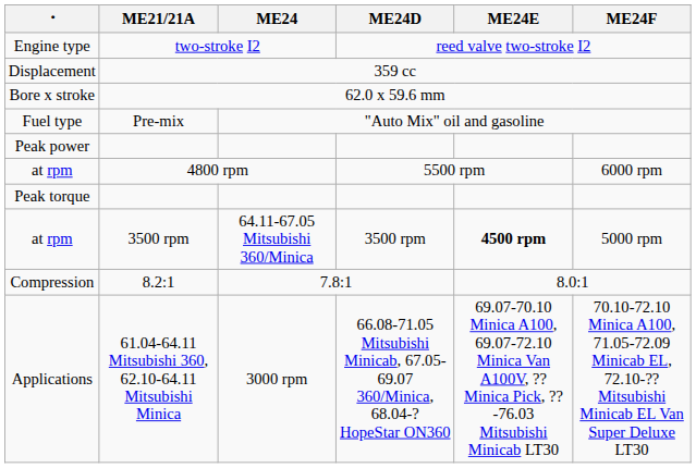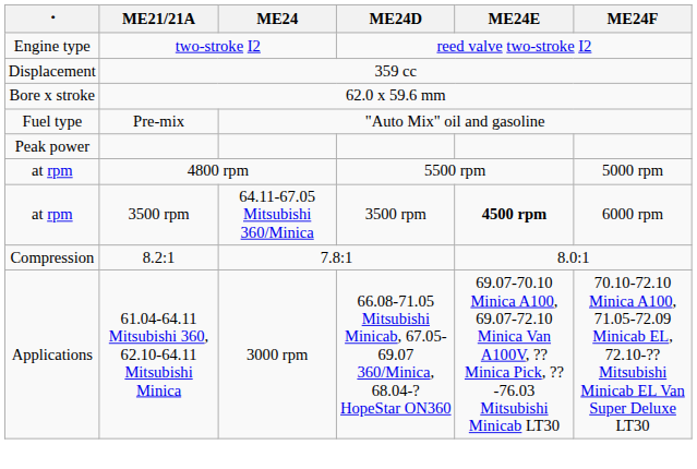 <table class="wikitable" style="text-align:center; padding:7px;">
 <tr>
 <th rowspan="1" style="width:5em"><strong>・</strong></th>
 <th rowspan="1" style="width:7em"><strong>ME21/21A</strong></th>
 <th rowspan="1" style="width:7em"><strong>ME24</strong></th>
 <th rowspan="1" style="width:7em"><strong>ME24D</strong></th>
 <th rowspan="1" style="width:7em"><strong>ME24E</strong></th>
 <th rowspan="1" style="width:7em"><strong>ME24F</strong></th>
 </tr>
 <tr>
 <td>Engine type</td>
 <td colspan="2"><a href='#'>two-stroke</a> <a href='#'>I2</a></td>
 <td colspan="3"><a href='#'>reed valve</a> <a href='#'>two-stroke</a> <a href='#'>I2</a></td>
 </tr>
 <tr>
 <td>Displacement</td>
 <td colspan="5">359 cc</td>
 </tr>
 <tr>
 <td>Bore x stroke</td>
 <td colspan="5">62.0 x 59.6 mm</td>
 </tr>
 <tr>
 <td>Fuel type</td>
 <td>Pre-mix</td>
 <td colspan="4">"Auto Mix" oil and gasoline</td>
 </tr>
 <tr>
 <td>Peak power</td>
 <td></td>
 <td></td>
 <td></td>
 <td></td>
 <td></td>
 </tr>
 <tr>
 <td>at <a href='#'>rpm</a></td>
 <td colspan="2">4800 rpm</td>
 <td colspan="2">5500 rpm</td>
-<td>6000 rpm</td>
-</tr>
-<tr>
-<td>Peak torque</td>
-<td></td>
-<td></td>
-<td></td>
-<td></td>
-<td></td>
+<td>5000 rpm</td>
 </tr>
 <tr>
 <td>at <a href='#'>rpm</a></td>
 <td>3500 rpm</td>
 <td>64.11-67.05 <a href='#'>Mitsubishi 360/Minica</a></td>
 <td>3500 rpm</td>
 <td><strong>4500 rpm</strong></td>
-<td>5000 rpm</td>
+<td>6000 rpm</td>
 </tr>
 <tr>
 <td>Compression</td>
 <td>8.2:1</td>
 <td colspan="2">7.8:1</td>
 <td colspan="2">8.0:1</td>
 </tr>
 <tr>
 <td>Applications</td>
 <td>61.04-64.11 <a href='#'>Mitsubishi 360</a>, 62.10-64.11 <a href='#'>Mitsubishi Minica</a></td>
 <td>3000 rpm</td>
 <td>66.08-71.05 <a href='#'>Mitsubishi Minicab</a>, 67.05-69.07 <a href='#'>360/Minica</a>, 68.04-? <a href='#'>HopeStar ON360</a></td>
 <td>69.07-70.10 <a href='#'>Minica A100</a>, 69.07-72.10 <a href='#'>Minica Van A100V</a>, ?? <a href='#'>Minica Pick</a>, ??-76.03 <a href='#'>Mitsubishi Minicab</a> LT30</td>
 <td>70.10-72.10 <a href='#'>Minica A100</a>, 71.05-72.09 <a href='#'>Minicab EL</a>, 72.10-?? <a href='#'>Mitsubishi Minicab EL Van Super Deluxe</a> LT30</td>
 </tr>
 </table>
